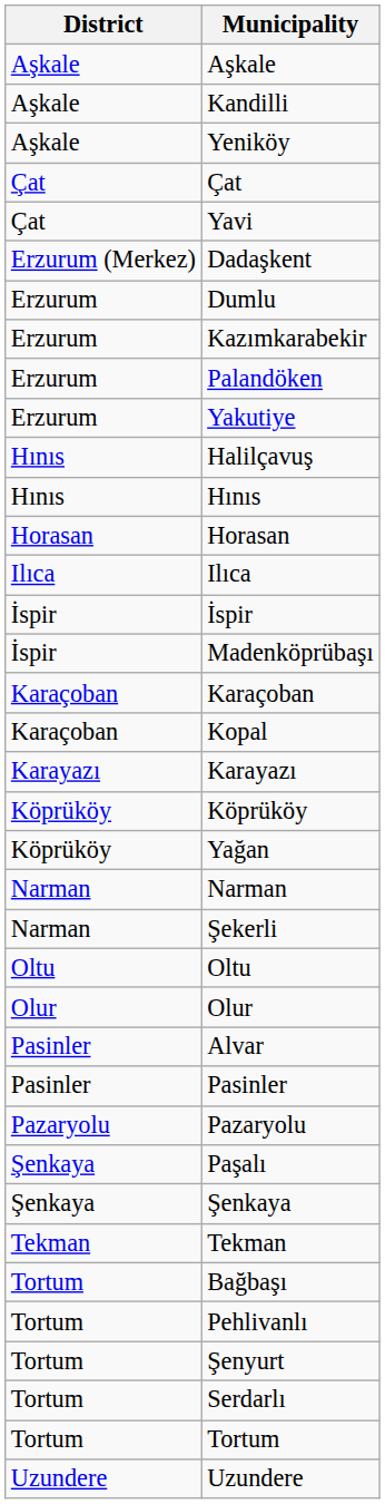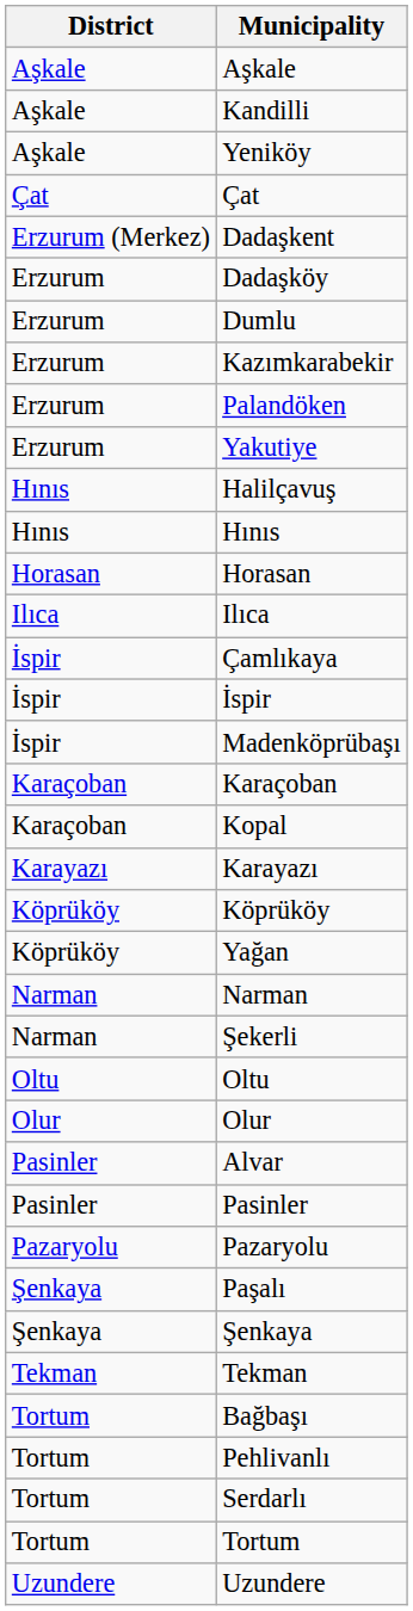 <table class="sortable wikitable">
 <tr>
 <th>District</th>
 <th>Municipality</th>
 </tr>
 <tr>
 <td><a href='#'>Aşkale</a></td>
 <td>Aşkale</td>
 </tr>
 <tr>
 <td>Aşkale</td>
 <td>Kandilli</td>
 </tr>
 <tr>
 <td>Aşkale</td>
 <td>Yeniköy</td>
 </tr>
 <tr>
 <td><a href='#'>Çat</a></td>
 <td>Çat</td>
 </tr>
 <tr>
-<td>Çat</td>
-<td>Yavi</td>
+<td><a href='#'>Erzurum</a> (Merkez)</td>
+<td>Dadaşkent</td>
 </tr>
 <tr>
-<td><a href='#'>Erzurum</a> (Merkez)</td>
-<td>Dadaşkent</td>
+<td>Erzurum</td>
+<td>Dadaşköy</td>
 </tr>
 <tr>
 <td>Erzurum</td>
 <td>Dumlu</td>
 </tr>
 <tr>
 <td>Erzurum</td>
 <td>Kazımkarabekir</td>
 </tr>
 <tr>
 <td>Erzurum</td>
 <td><a href='#'>Palandöken</a></td>
 </tr>
 <tr>
 <td>Erzurum</td>
 <td><a href='#'>Yakutiye</a></td>
 </tr>
 <tr>
 <td><a href='#'>Hınıs</a></td>
 <td>Halilçavuş</td>
 </tr>
 <tr>
 <td>Hınıs</td>
 <td>Hınıs</td>
 </tr>
 <tr>
 <td><a href='#'>Horasan</a></td>
 <td>Horasan</td>
 </tr>
 <tr>
 <td><a href='#'>Ilıca</a></td>
 <td>Ilıca</td>
+</tr>
+<tr>
+<td><a href='#'>İspir</a></td>
+<td>Çamlıkaya</td>
 </tr>
 <tr>
 <td>İspir</td>
 <td>İspir</td>
 </tr>
 <tr>
 <td>İspir</td>
 <td>Madenköprübaşı</td>
 </tr>
 <tr>
 <td><a href='#'>Karaçoban</a></td>
 <td>Karaçoban</td>
 </tr>
 <tr>
 <td>Karaçoban</td>
 <td>Kopal</td>
 </tr>
 <tr>
 <td><a href='#'>Karayazı</a></td>
 <td>Karayazı</td>
 </tr>
 <tr>
 <td><a href='#'>Köprüköy</a></td>
 <td>Köprüköy</td>
 </tr>
 <tr>
 <td>Köprüköy</td>
 <td>Yağan</td>
 </tr>
 <tr>
 <td><a href='#'>Narman</a></td>
 <td>Narman</td>
 </tr>
 <tr>
 <td>Narman</td>
 <td>Şekerli</td>
 </tr>
 <tr>
 <td><a href='#'>Oltu</a></td>
 <td>Oltu</td>
 </tr>
 <tr>
 <td><a href='#'>Olur</a></td>
 <td>Olur</td>
 </tr>
 <tr>
 <td><a href='#'>Pasinler</a></td>
 <td>Alvar</td>
 </tr>
 <tr>
 <td>Pasinler</td>
 <td>Pasinler</td>
 </tr>
 <tr>
 <td><a href='#'>Pazaryolu</a></td>
 <td>Pazaryolu</td>
 </tr>
 <tr>
 <td><a href='#'>Şenkaya</a></td>
 <td>Paşalı</td>
 </tr>
 <tr>
 <td>Şenkaya</td>
 <td>Şenkaya</td>
 </tr>
 <tr>
 <td><a href='#'>Tekman</a></td>
 <td>Tekman</td>
 </tr>
 <tr>
 <td><a href='#'>Tortum</a></td>
 <td>Bağbaşı</td>
 </tr>
 <tr>
 <td>Tortum</td>
 <td>Pehlivanlı</td>
 </tr>
 <tr>
 <td>Tortum</td>
-<td>Şenyurt</td>
-</tr>
-<tr>
-<td>Tortum</td>
 <td>Serdarlı</td>
 </tr>
 <tr>
 <td>Tortum</td>
 <td>Tortum</td>
 </tr>
 <tr>
 <td><a href='#'>Uzundere</a></td>
 <td>Uzundere</td>
 </tr>
 </table>
